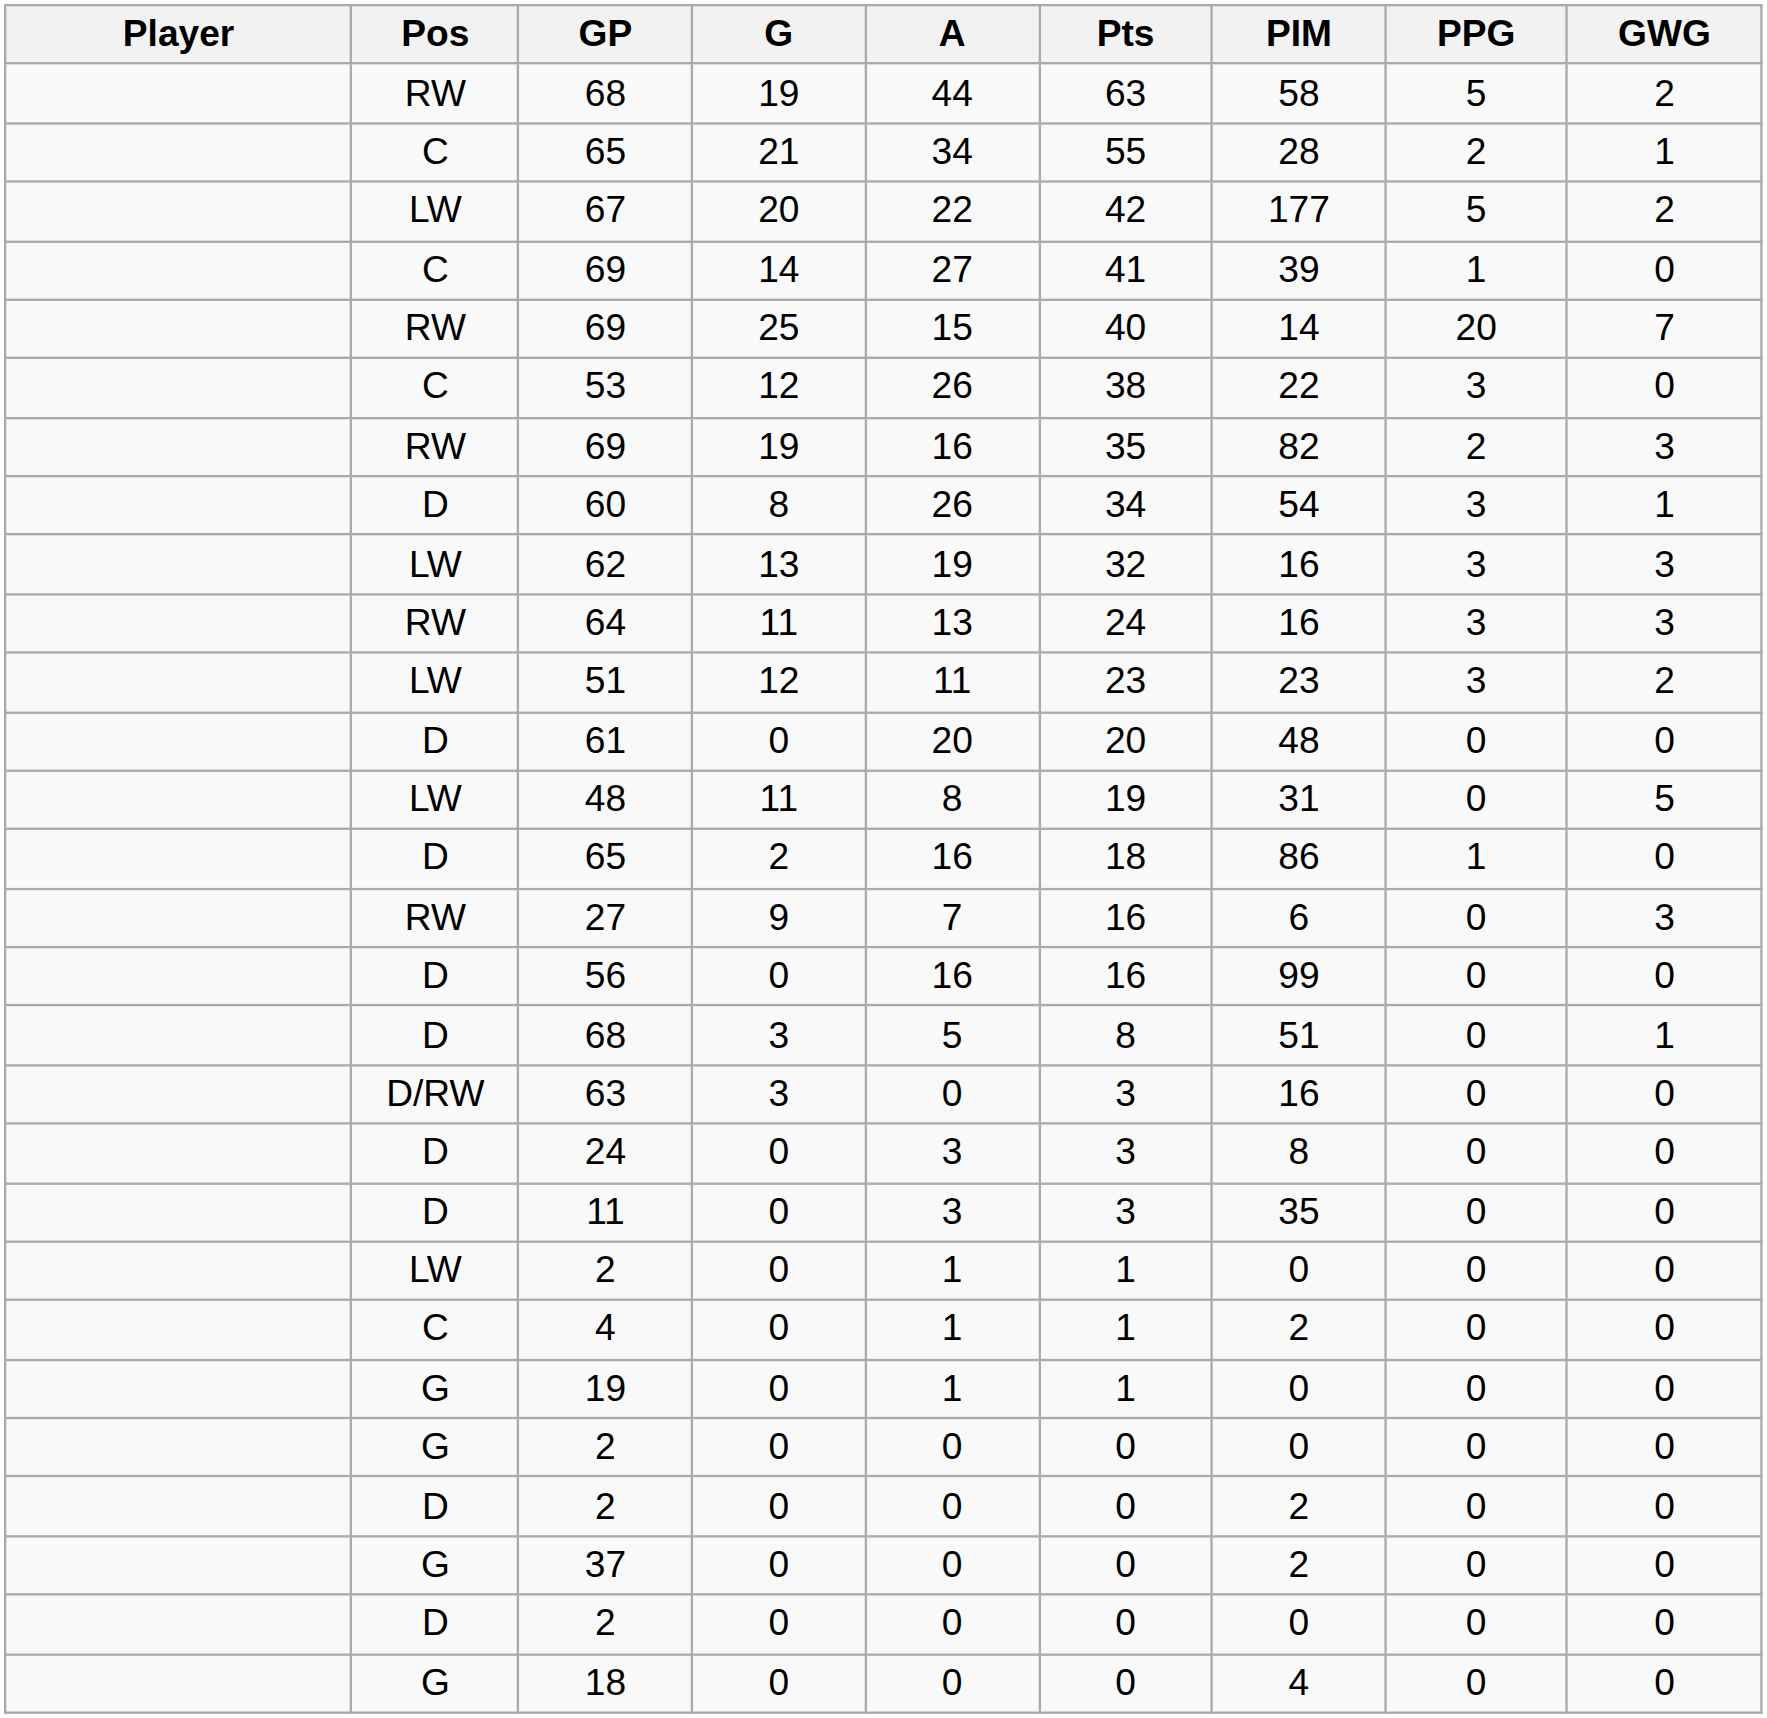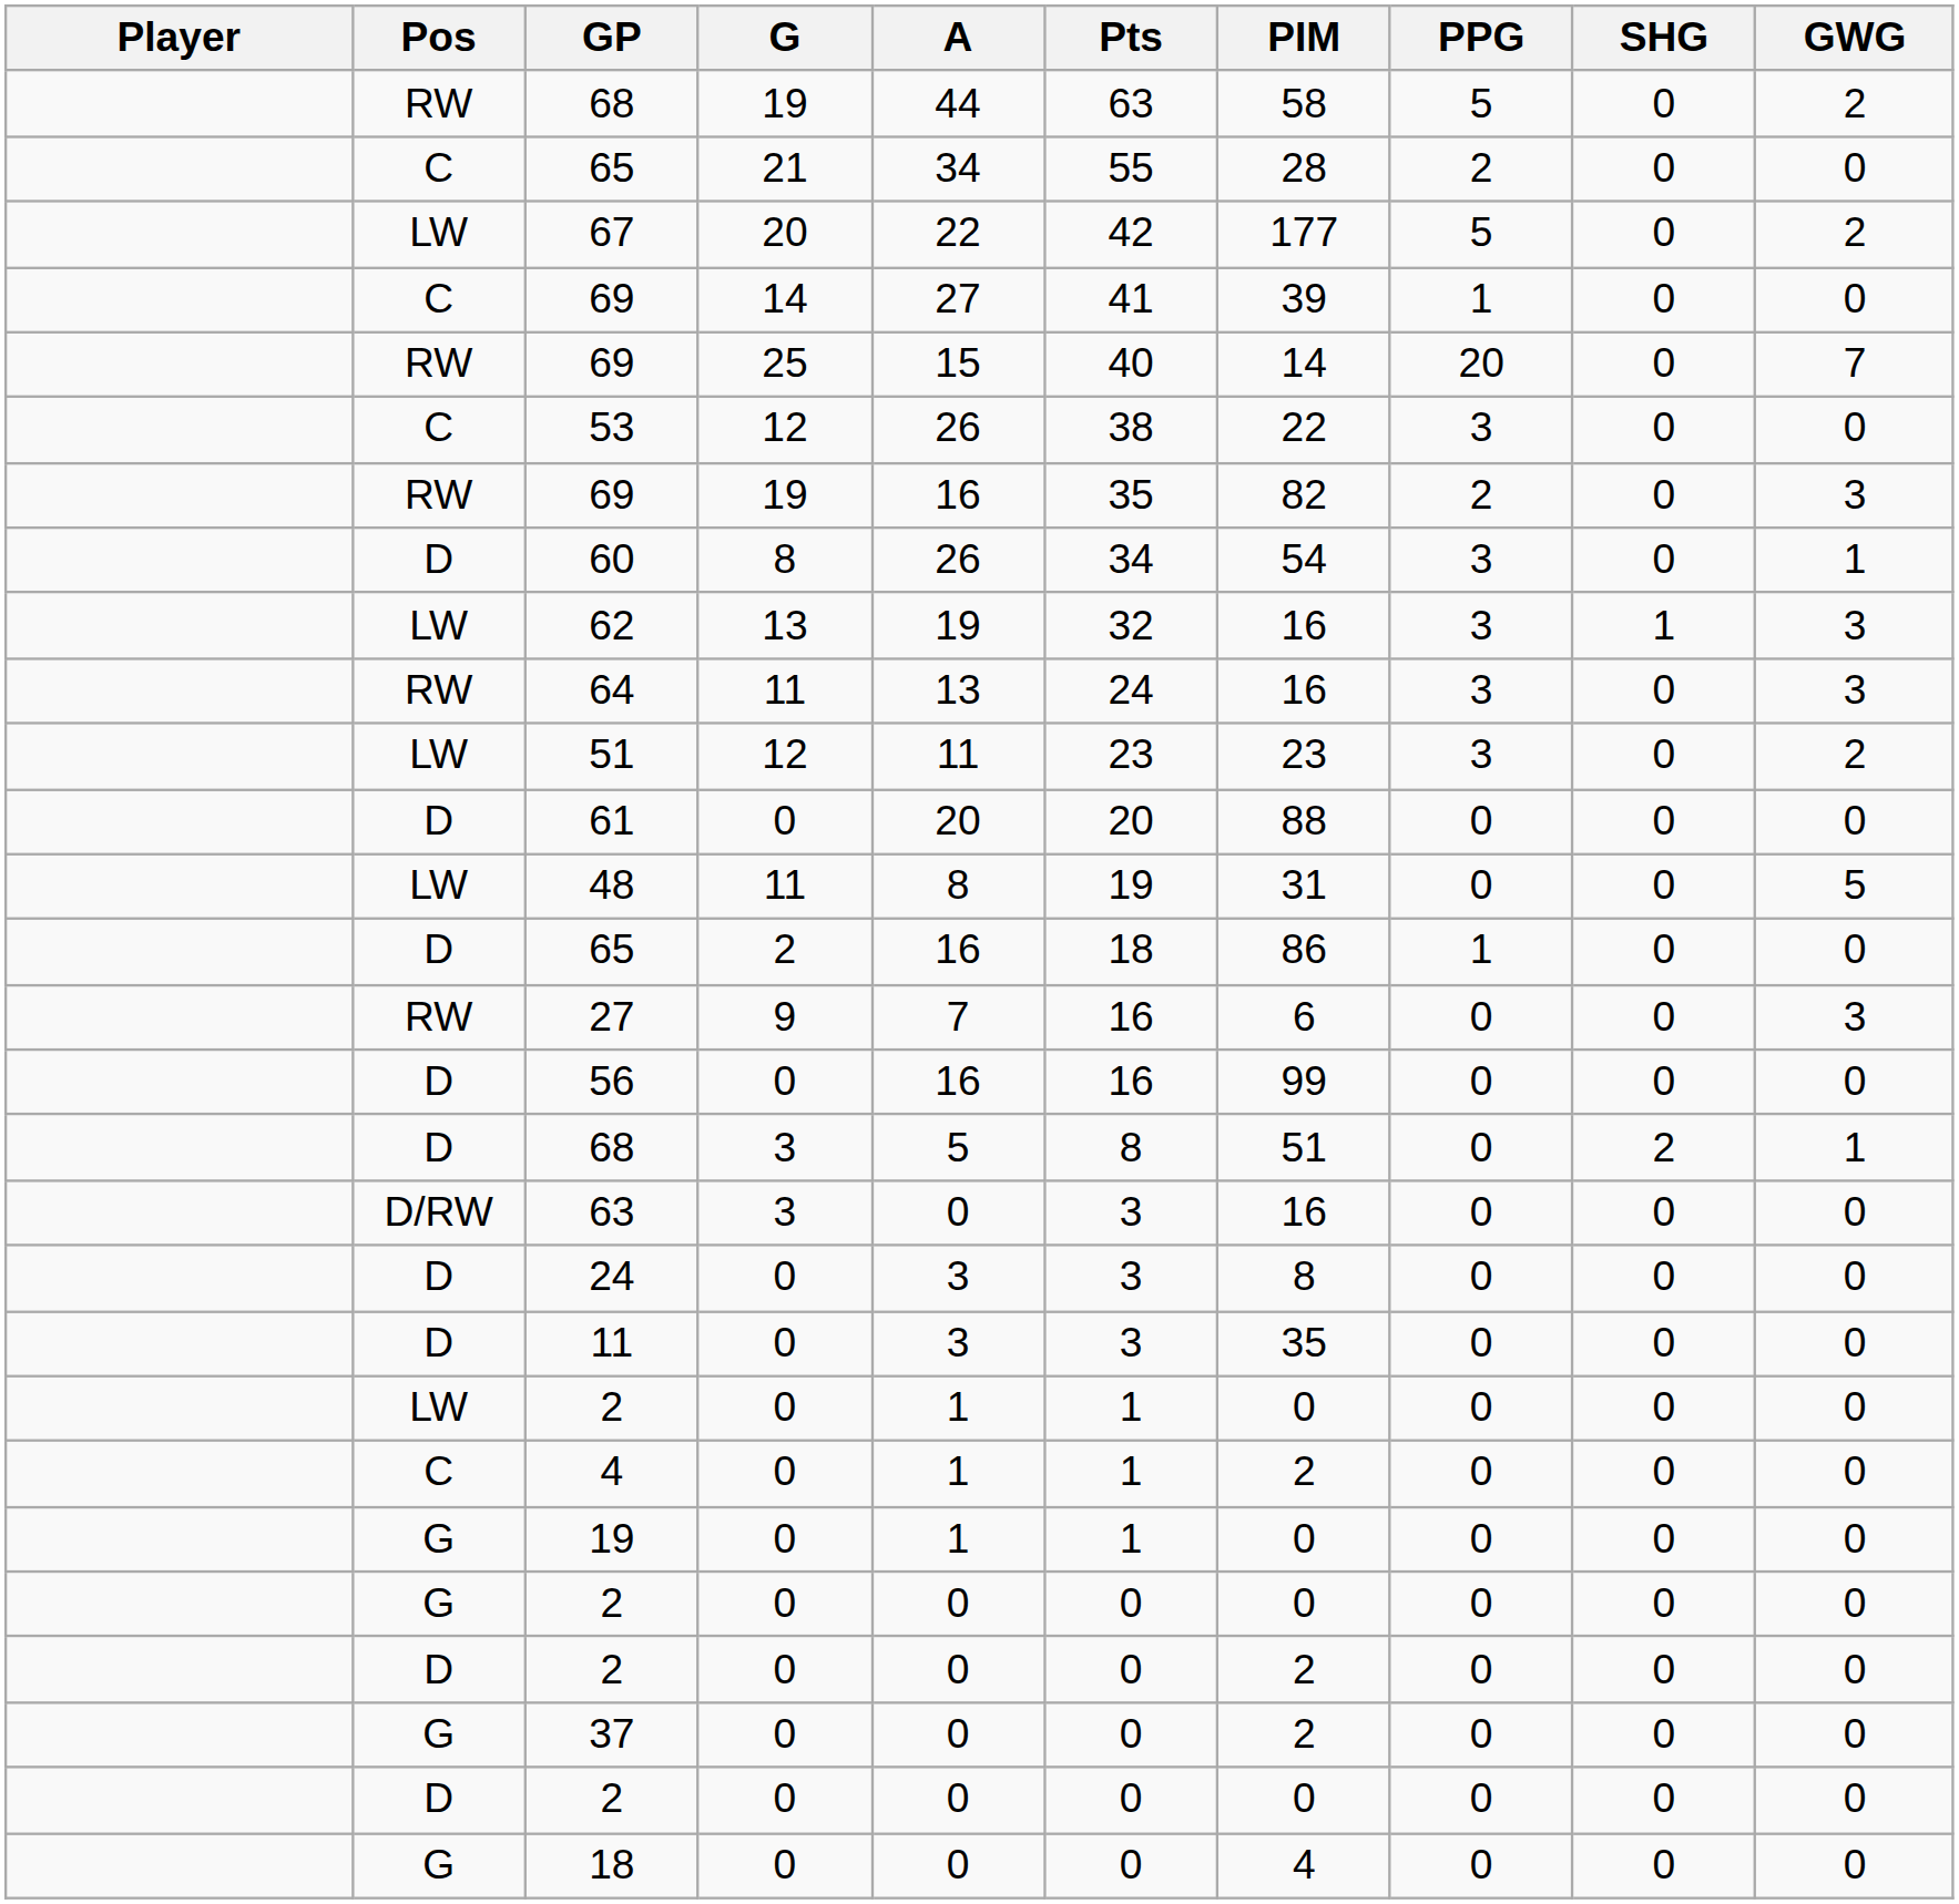 <table class="wikitable sortable" width="60%">
 <tr ALIGN="center">
 <th bgcolor="#DDDDFF" width="10%">Player</th>
 <th bgcolor="#DDDDFF" width="3%" title="Position">Pos</th>
 <th bgcolor="#DDDDFF" width="5%" title="Games played">GP</th>
 <th bgcolor="#DDDDFF" width="5%" title="Goals">G</th>
 <th bgcolor="#DDDDFF" width="5%" title="Assists">A</th>
 <th bgcolor="#DDDDFF" width="5%" title="Points">Pts</th>
 <th bgcolor="#DDDDFF" width="5%" title="Penalties in Minutes">PIM</th>
 <th bgcolor="#DDDDFF" width="5%" title="Power Play Goals">PPG</th>
+<th bgcolor="#DDDDFF" width="5%" title="Short-handed Goals">SHG</th>
 <th bgcolor="#DDDDFF" width="5%" title="Game-winning Goals">GWG</th>
 </tr>
 <tr align="center">
 <td align="right"></td>
 <td>RW</td>
 <td>68</td>
 <td>19</td>
 <td>44</td>
 <td>63</td>
 <td>58</td>
 <td>5</td>
+<td>0</td>
 <td>2</td>
 </tr>
 <tr align="center">
 <td align="right"></td>
 <td>C</td>
 <td>65</td>
 <td>21</td>
 <td>34</td>
 <td>55</td>
 <td>28</td>
 <td>2</td>
-<td>1</td>
+<td>0</td>
+<td>0</td>
 </tr>
 <tr align="center">
 <td align="right"></td>
 <td>LW</td>
 <td>67</td>
 <td>20</td>
 <td>22</td>
 <td>42</td>
 <td>177</td>
 <td>5</td>
+<td>0</td>
 <td>2</td>
 </tr>
 <tr align="center">
 <td align="right"></td>
 <td>C</td>
 <td>69</td>
 <td>14</td>
 <td>27</td>
 <td>41</td>
 <td>39</td>
 <td>1</td>
 <td>0</td>
+<td>0</td>
 </tr>
 <tr align="center">
 <td align="right"></td>
 <td>RW</td>
 <td>69</td>
 <td>25</td>
 <td>15</td>
 <td>40</td>
 <td>14</td>
 <td>20</td>
+<td>0</td>
 <td>7</td>
 </tr>
 <tr align="center">
 <td align="right"></td>
 <td>C</td>
 <td>53</td>
 <td>12</td>
 <td>26</td>
 <td>38</td>
 <td>22</td>
 <td>3</td>
 <td>0</td>
+<td>0</td>
 </tr>
 <tr align="center">
 <td align="right"></td>
 <td>RW</td>
 <td>69</td>
 <td>19</td>
 <td>16</td>
 <td>35</td>
 <td>82</td>
 <td>2</td>
+<td>0</td>
 <td>3</td>
 </tr>
 <tr align="center">
 <td align="right"></td>
 <td>D</td>
 <td>60</td>
 <td>8</td>
 <td>26</td>
 <td>34</td>
 <td>54</td>
 <td>3</td>
+<td>0</td>
 <td>1</td>
 </tr>
 <tr align="center">
 <td align="right"></td>
 <td>LW</td>
 <td>62</td>
 <td>13</td>
 <td>19</td>
 <td>32</td>
 <td>16</td>
 <td>3</td>
+<td>1</td>
 <td>3</td>
 </tr>
 <tr align="center">
 <td align="right"></td>
 <td>RW</td>
 <td>64</td>
 <td>11</td>
 <td>13</td>
 <td>24</td>
 <td>16</td>
 <td>3</td>
+<td>0</td>
 <td>3</td>
 </tr>
 <tr align="center">
 <td align="right"></td>
 <td>LW</td>
 <td>51</td>
 <td>12</td>
 <td>11</td>
 <td>23</td>
 <td>23</td>
 <td>3</td>
+<td>0</td>
 <td>2</td>
 </tr>
 <tr align="center">
 <td align="right"></td>
 <td>D</td>
 <td>61</td>
 <td>0</td>
 <td>20</td>
 <td>20</td>
-<td>48</td>
+<td>88</td>
+<td>0</td>
 <td>0</td>
 <td>0</td>
 </tr>
 <tr align="center">
 <td align="right"></td>
 <td>LW</td>
 <td>48</td>
 <td>11</td>
 <td>8</td>
 <td>19</td>
 <td>31</td>
+<td>0</td>
 <td>0</td>
 <td>5</td>
 </tr>
 <tr align="center">
 <td align="right"></td>
 <td>D</td>
 <td>65</td>
 <td>2</td>
 <td>16</td>
 <td>18</td>
 <td>86</td>
 <td>1</td>
 <td>0</td>
+<td>0</td>
 </tr>
 <tr align="center">
 <td align="right"></td>
 <td>RW</td>
 <td>27</td>
 <td>9</td>
 <td>7</td>
 <td>16</td>
 <td>6</td>
+<td>0</td>
 <td>0</td>
 <td>3</td>
 </tr>
 <tr align="center">
 <td align="right"></td>
 <td>D</td>
 <td>56</td>
 <td>0</td>
 <td>16</td>
 <td>16</td>
 <td>99</td>
 <td>0</td>
 <td>0</td>
+<td>0</td>
 </tr>
 <tr align="center">
 <td align="right"></td>
 <td>D</td>
 <td>68</td>
 <td>3</td>
 <td>5</td>
 <td>8</td>
 <td>51</td>
 <td>0</td>
+<td>2</td>
 <td>1</td>
 </tr>
 <tr align="center">
 <td align="right"></td>
 <td>D/RW</td>
 <td>63</td>
 <td>3</td>
 <td>0</td>
 <td>3</td>
 <td>16</td>
+<td>0</td>
 <td>0</td>
 <td>0</td>
 </tr>
 <tr align="center">
 <td align="right"></td>
 <td>D</td>
 <td>24</td>
 <td>0</td>
 <td>3</td>
 <td>3</td>
 <td>8</td>
 <td>0</td>
 <td>0</td>
+<td>0</td>
 </tr>
 <tr align="center">
 <td align="right"></td>
 <td>D</td>
 <td>11</td>
 <td>0</td>
 <td>3</td>
 <td>3</td>
 <td>35</td>
 <td>0</td>
 <td>0</td>
+<td>0</td>
 </tr>
 <tr align="center">
 <td align="right"></td>
 <td>LW</td>
 <td>2</td>
 <td>0</td>
 <td>1</td>
 <td>1</td>
+<td>0</td>
 <td>0</td>
 <td>0</td>
 <td>0</td>
 </tr>
 <tr align="center">
 <td align="right"></td>
 <td>C</td>
 <td>4</td>
 <td>0</td>
 <td>1</td>
 <td>1</td>
 <td>2</td>
 <td>0</td>
 <td>0</td>
+<td>0</td>
 </tr>
 <tr align="center">
 <td align="right"></td>
 <td>G</td>
 <td>19</td>
 <td>0</td>
 <td>1</td>
 <td>1</td>
 <td>0</td>
 <td>0</td>
 <td>0</td>
+<td>0</td>
 </tr>
 <tr align="center">
 <td align="right"></td>
 <td>G</td>
 <td>2</td>
+<td>0</td>
 <td>0</td>
 <td>0</td>
 <td>0</td>
 <td>0</td>
 <td>0</td>
 <td>0</td>
 </tr>
 <tr align="center">
 <td align="right"></td>
 <td>D</td>
 <td>2</td>
 <td>0</td>
 <td>0</td>
 <td>0</td>
 <td>2</td>
 <td>0</td>
 <td>0</td>
+<td>0</td>
 </tr>
 <tr align="center">
 <td align="right"></td>
 <td>G</td>
 <td>37</td>
 <td>0</td>
 <td>0</td>
 <td>0</td>
 <td>2</td>
 <td>0</td>
 <td>0</td>
+<td>0</td>
 </tr>
 <tr align="center">
 <td align="right"></td>
 <td>D</td>
 <td>2</td>
+<td>0</td>
 <td>0</td>
 <td>0</td>
 <td>0</td>
 <td>0</td>
 <td>0</td>
 <td>0</td>
 </tr>
 <tr align="center">
 <td align="right"></td>
 <td>G</td>
 <td>18</td>
 <td>0</td>
 <td>0</td>
 <td>0</td>
 <td>4</td>
 <td>0</td>
 <td>0</td>
+<td>0</td>
 </tr>
 </table>
